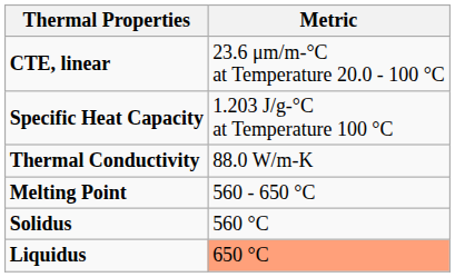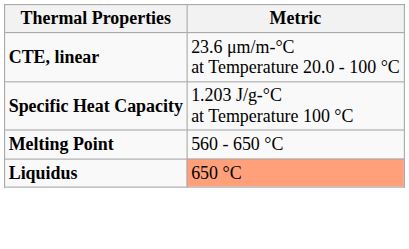 <table class="wikitable">
 <tr>
 <th>Thermal Properties</th>
 <th>Metric</th>
 </tr>
 <tr>
 <td><strong>CTE, linear</strong></td>
 <td>23.6 μm/m-°C<br>at Temperature 20.0 - 100 °C</td>
 </tr>
 <tr>
 <td><strong>Specific Heat Capacity</strong></td>
 <td>1.203 J/g-°C<br>at Temperature 100 °C</td>
 </tr>
 <tr>
-<td><strong>Thermal Conductivity</strong></td>
-<td>88.0 W/m-K</td>
-</tr>
-<tr>
 <td><strong>Melting Point</strong></td>
 <td>560 - 650 °C</td>
-</tr>
-<tr>
-<td><strong>Solidus</strong></td>
-<td>560 °C</td>
 </tr>
 <tr>
 <td><strong>Liquidus</strong></td>
 <td style="background: lightsalmon;">650 °C</td>
 </tr>
 </table>
